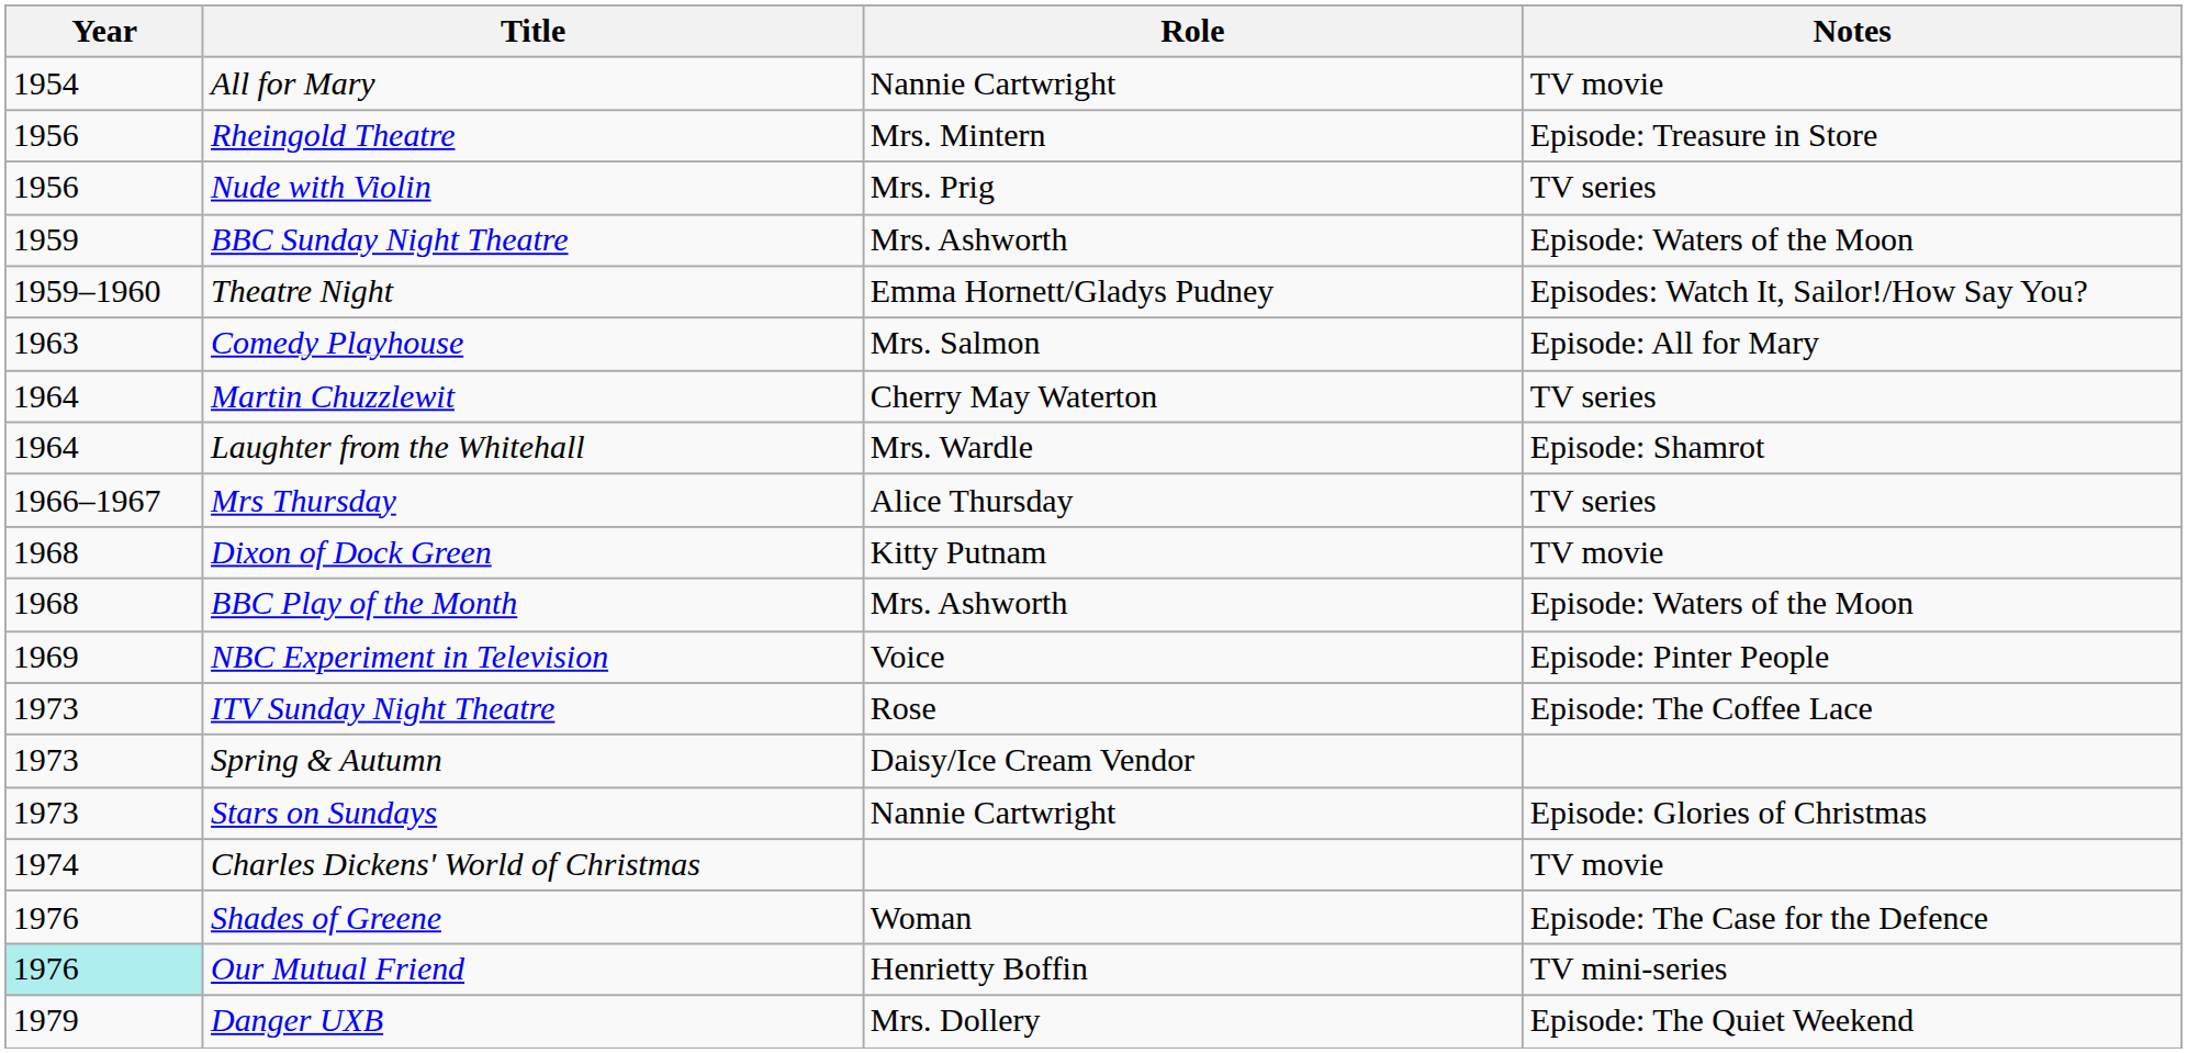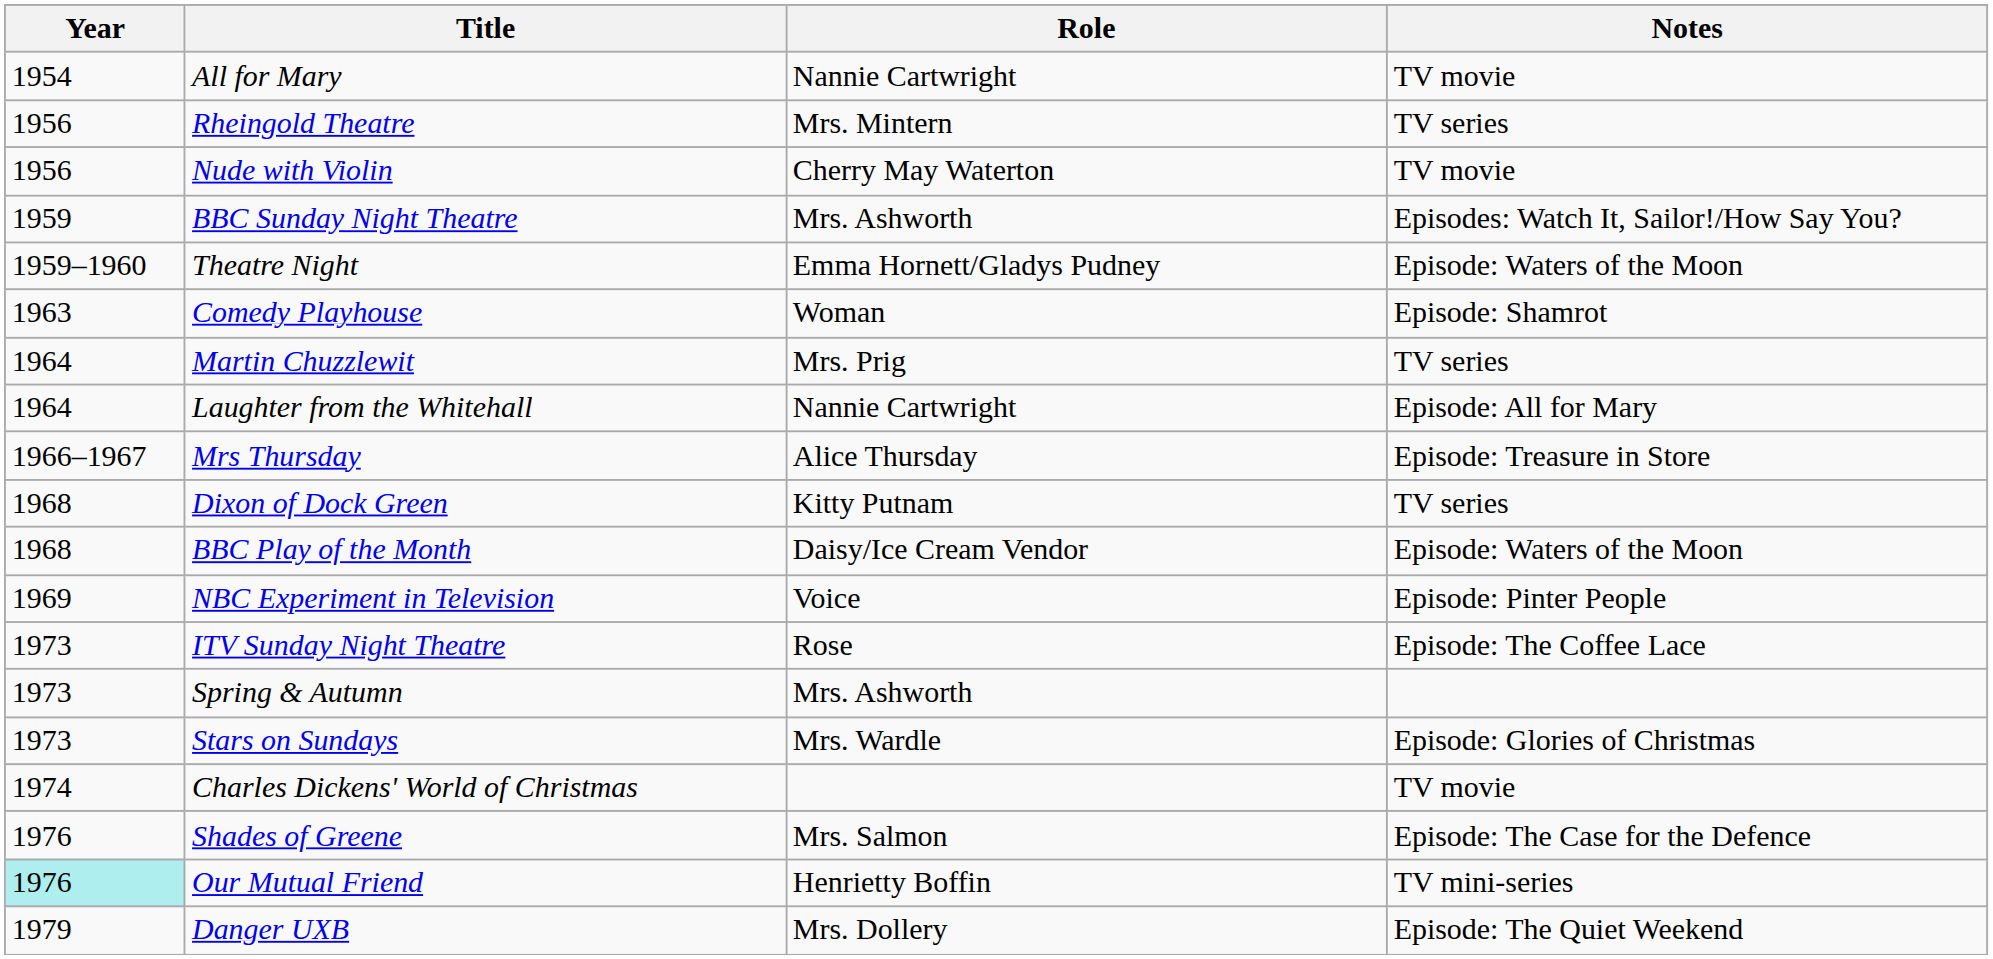 <table class="wikitable" style="width:67%;">
 <tr>
 <th width=6%>Year</th>
 <th style="width:20%;">Title</th>
 <th style="width:20%;">Role</th>
 <th style="width:20%;">Notes</th>
 </tr>
 <tr>
 <td>1954</td>
 <td><em>All for Mary</em></td>
 <td>Nannie Cartwright</td>
 <td>TV movie</td>
 </tr>
 <tr>
 <td>1956</td>
 <td><em><a href='#'>Rheingold Theatre</a></em></td>
 <td>Mrs. Mintern</td>
-<td>Episode: Treasure in Store</td>
+<td>TV series</td>
 </tr>
 <tr>
 <td>1956</td>
 <td><em><a href='#'>Nude with Violin</a></em></td>
-<td>Mrs. Prig</td>
-<td>TV series</td>
+<td>Cherry May Waterton</td>
+<td>TV movie</td>
 </tr>
 <tr>
 <td>1959</td>
 <td><em><a href='#'>BBC Sunday Night Theatre</a></em></td>
 <td>Mrs. Ashworth</td>
-<td>Episode: Waters of the Moon</td>
+<td>Episodes: Watch It, Sailor!/How Say You?</td>
 </tr>
 <tr>
 <td>1959–1960</td>
 <td><em>Theatre Night</em></td>
 <td>Emma Hornett/Gladys Pudney</td>
-<td>Episodes: Watch It, Sailor!/How Say You?</td>
+<td>Episode: Waters of the Moon</td>
 </tr>
 <tr>
 <td>1963</td>
 <td><em><a href='#'>Comedy Playhouse</a></em></td>
-<td>Mrs. Salmon</td>
-<td>Episode: All for Mary</td>
+<td>Woman</td>
+<td>Episode: Shamrot</td>
 </tr>
 <tr>
 <td>1964</td>
 <td><em><a href='#'>Martin Chuzzlewit</a></em></td>
-<td>Cherry May Waterton</td>
+<td>Mrs. Prig</td>
 <td>TV series</td>
 </tr>
 <tr>
 <td>1964</td>
 <td><em>Laughter from the Whitehall</em></td>
-<td>Mrs. Wardle</td>
-<td>Episode: Shamrot</td>
+<td>Nannie Cartwright</td>
+<td>Episode: All for Mary</td>
 </tr>
 <tr>
 <td>1966–1967</td>
 <td><em><a href='#'>Mrs Thursday</a></em></td>
 <td>Alice Thursday</td>
-<td>TV series</td>
+<td>Episode: Treasure in Store</td>
 </tr>
 <tr>
 <td>1968</td>
 <td><em><a href='#'>Dixon of Dock Green</a></em></td>
 <td>Kitty Putnam</td>
-<td>TV movie</td>
+<td>TV series</td>
 </tr>
 <tr>
 <td>1968</td>
 <td><em><a href='#'>BBC Play of the Month</a></em></td>
-<td>Mrs. Ashworth</td>
+<td>Daisy/Ice Cream Vendor</td>
 <td>Episode: Waters of the Moon</td>
 </tr>
 <tr>
 <td>1969</td>
 <td><em><a href='#'>NBC Experiment in Television</a></em></td>
 <td>Voice</td>
 <td>Episode: Pinter People</td>
 </tr>
 <tr>
 <td>1973</td>
 <td><em><a href='#'>ITV Sunday Night Theatre</a></em></td>
 <td>Rose</td>
 <td>Episode: The Coffee Lace</td>
 </tr>
 <tr>
 <td>1973</td>
 <td><em>Spring & Autumn</em></td>
-<td>Daisy/Ice Cream Vendor</td>
+<td>Mrs. Ashworth</td>
 <td></td>
 </tr>
 <tr>
 <td>1973</td>
 <td><em><a href='#'>Stars on Sundays</a></em></td>
-<td>Nannie Cartwright</td>
+<td>Mrs. Wardle</td>
 <td>Episode: Glories of Christmas</td>
 </tr>
 <tr>
 <td>1974</td>
 <td><em>Charles Dickens' World of Christmas</em></td>
 <td></td>
 <td>TV movie</td>
 </tr>
 <tr>
 <td>1976</td>
 <td><em><a href='#'>Shades of Greene</a></em></td>
-<td>Woman</td>
+<td>Mrs. Salmon</td>
 <td>Episode: The Case for the Defence</td>
 </tr>
 <tr>
 <td style="background: paleturquoise;">1976</td>
 <td><em><a href='#'>Our Mutual Friend</a></em></td>
 <td>Henrietty Boffin</td>
 <td>TV mini-series</td>
 </tr>
 <tr>
 <td>1979</td>
 <td><em><a href='#'>Danger UXB</a></em></td>
 <td>Mrs. Dollery</td>
 <td>Episode: The Quiet Weekend</td>
 </tr>
 <tr>
 </tr>
 </table>
